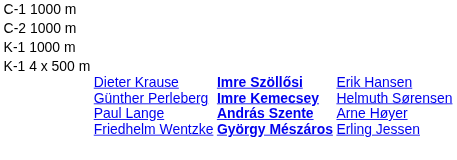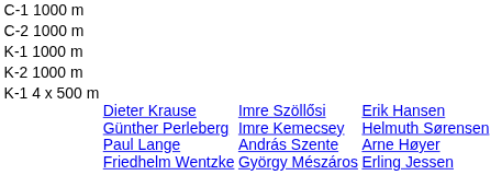 <table>
 <tr>
 <td>C-1 1000 m<br></td>
 <td></td>
 <td></td>
 <td></td>
 </tr>
 <tr valign="top">
 <td>C-2 1000 m<br></td>
 <td></td>
 <td></td>
 <td></td>
 </tr>
 <tr>
 <td>K-1 1000 m<br></td>
 <td></td>
 <td></td>
 <td></td>
 </tr>
 <tr valign="top">
+<td>K-2 1000 m<br></td>
+<td></td>
+<td></td>
+<td></td>
+</tr>
+<tr valign="top">
 <td>K-1 4 x 500 m<br></td>
 <td><br><a href='#'>Dieter Krause</a><br><a href='#'>Günther Perleberg</a><br><a href='#'>Paul Lange</a><br><a href='#'>Friedhelm Wentzke</a></td>
-<td><strong><br><a href='#'>Imre Szöllősi</a><br><a href='#'>Imre Kemecsey</a><br><a href='#'>András Szente</a><br><a href='#'>György Mészáros</a></strong></td>
+<td><br><a href='#'>Imre Szöllősi</a><br><a href='#'>Imre Kemecsey</a><br><a href='#'>András Szente</a><br><a href='#'>György Mészáros</a></td>
 <td><br><a href='#'>Erik Hansen</a><br><a href='#'>Helmuth Sørensen</a><br><a href='#'>Arne Høyer</a><br><a href='#'>Erling Jessen</a></td>
 </tr>
 </table>
